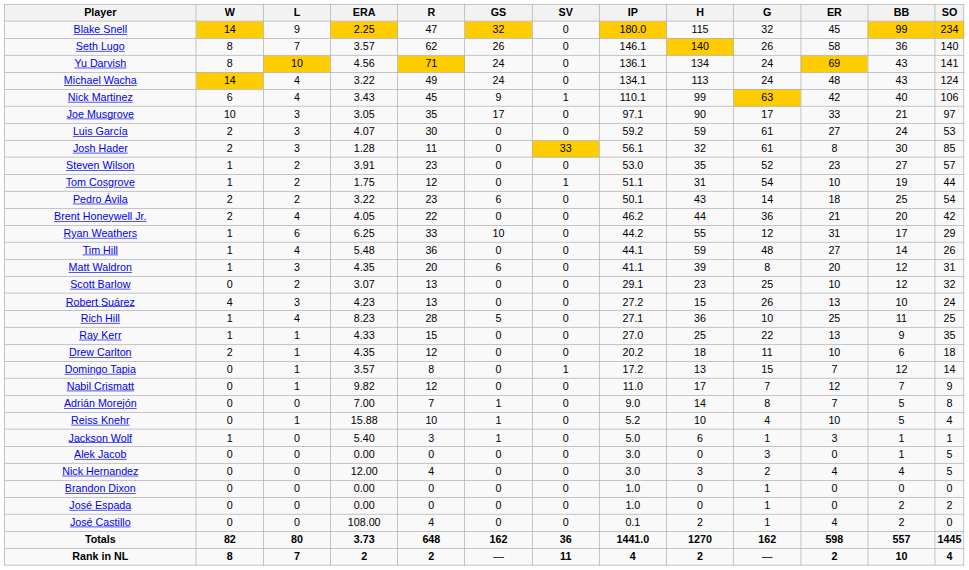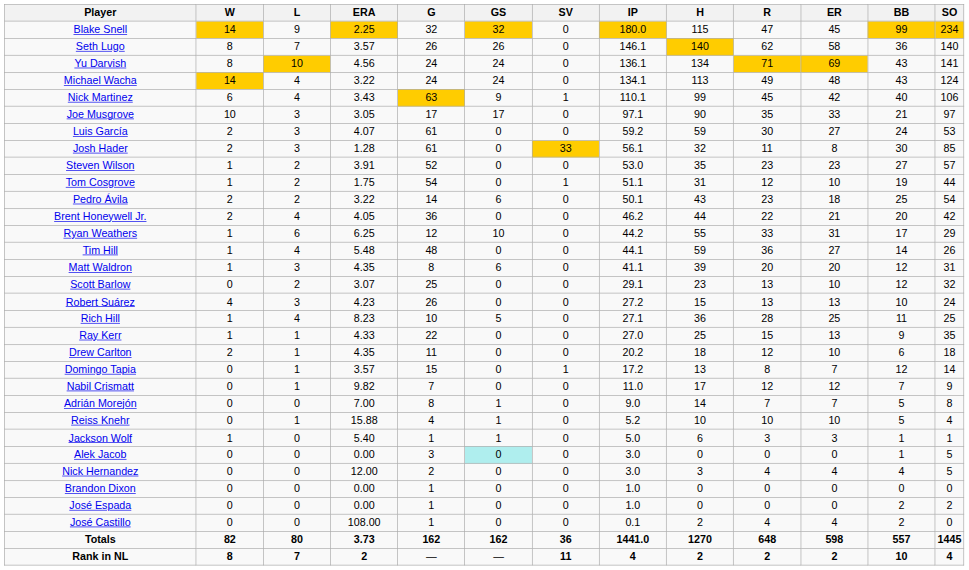 <table class=wikitable style="text-align:center">
 <tr>
 <th bgcolor=#DDDDFF; width="20%">Player</th>
 <th bgcolor=#DDDDFF; width="7%">W</th>
 <th bgcolor=#DDDDFF; width="7%">L</th>
 <th bgcolor=#DDDDFF; width="7%">ERA</th>
-<th bgcolor=#DDDDFF; width="7%">R</th>
+<th bgcolor=#DDDDFF; width="7%">G</th>
 <th bgcolor=#DDDDFF; width="7%">GS</th>
 <th bgcolor=#DDDDFF; width="7%">SV</th>
 <th bgcolor=#DDDDFF; width="7%">IP</th>
 <th bgcolor=#DDDDFF; width="7%">H</th>
-<th bgcolor=#DDDDFF; width="7%">G</th>
+<th bgcolor=#DDDDFF; width="7%">R</th>
 <th bgcolor=#DDDDFF; width="7%">ER</th>
 <th bgcolor=#DDDDFF; width="7%">BB</th>
 <th bgcolor=#DDDDFF; width="7%">SO</th>
 </tr>
 <tr>
 <td><a href='#'>Blake Snell</a></td>
 <td bgcolor=#ffcc00>14</td>
 <td>9</td>
 <td bgcolor=#ffcc00>2.25</td>
-<td>47</td>
+<td>32</td>
 <td bgcolor=#ffcc00>32</td>
 <td>0</td>
 <td bgcolor=#ffcc00>180.0</td>
 <td>115</td>
-<td>32</td>
+<td>47</td>
 <td>45</td>
 <td bgcolor=#ffcc00>99</td>
 <td bgcolor=#ffcc00>234</td>
 </tr>
 <tr>
 <td><a href='#'>Seth Lugo</a></td>
 <td>8</td>
 <td>7</td>
 <td>3.57</td>
-<td>62</td>
+<td>26</td>
 <td>26</td>
 <td>0</td>
 <td>146.1</td>
 <td bgcolor=#ffcc00>140</td>
-<td>26</td>
+<td>62</td>
 <td>58</td>
 <td>36</td>
 <td>140</td>
 </tr>
 <tr>
 <td><a href='#'>Yu Darvish</a></td>
 <td>8</td>
 <td bgcolor=#ffcc00>10</td>
 <td>4.56</td>
-<td bgcolor=#ffcc00>71</td>
+<td>24</td>
 <td>24</td>
 <td>0</td>
 <td>136.1</td>
 <td>134</td>
-<td>24</td>
+<td bgcolor=#ffcc00>71</td>
 <td bgcolor=#ffcc00>69</td>
 <td>43</td>
 <td>141</td>
 </tr>
 <tr>
 <td><a href='#'>Michael Wacha</a></td>
 <td bgcolor=#ffcc00>14</td>
 <td>4</td>
 <td>3.22</td>
-<td>49</td>
+<td>24</td>
 <td>24</td>
 <td>0</td>
 <td>134.1</td>
 <td>113</td>
-<td>24</td>
+<td>49</td>
 <td>48</td>
 <td>43</td>
 <td>124</td>
 </tr>
 <tr>
 <td><a href='#'>Nick Martinez</a></td>
 <td>6</td>
 <td>4</td>
 <td>3.43</td>
-<td>45</td>
+<td bgcolor=#ffcc00>63</td>
 <td>9</td>
 <td>1</td>
 <td>110.1</td>
 <td>99</td>
-<td bgcolor=#ffcc00>63</td>
+<td>45</td>
 <td>42</td>
 <td>40</td>
 <td>106</td>
 </tr>
 <tr>
 <td><a href='#'>Joe Musgrove</a></td>
 <td>10</td>
 <td>3</td>
 <td>3.05</td>
-<td>35</td>
+<td>17</td>
 <td>17</td>
 <td>0</td>
 <td>97.1</td>
 <td>90</td>
-<td>17</td>
+<td>35</td>
 <td>33</td>
 <td>21</td>
 <td>97</td>
 </tr>
 <tr>
 <td><a href='#'>Luis García</a></td>
 <td>2</td>
 <td>3</td>
 <td>4.07</td>
-<td>30</td>
+<td>61</td>
 <td>0</td>
 <td>0</td>
 <td>59.2</td>
 <td>59</td>
-<td>61</td>
+<td>30</td>
 <td>27</td>
 <td>24</td>
 <td>53</td>
 </tr>
 <tr>
 <td><a href='#'>Josh Hader</a></td>
 <td>2</td>
 <td>3</td>
 <td>1.28</td>
-<td>11</td>
+<td>61</td>
 <td>0</td>
 <td bgcolor=#ffcc00>33</td>
 <td>56.1</td>
 <td>32</td>
-<td>61</td>
+<td>11</td>
 <td>8</td>
 <td>30</td>
 <td>85</td>
 </tr>
 <tr>
 <td><a href='#'>Steven Wilson</a></td>
 <td>1</td>
 <td>2</td>
 <td>3.91</td>
-<td>23</td>
+<td>52</td>
 <td>0</td>
 <td>0</td>
 <td>53.0</td>
 <td>35</td>
-<td>52</td>
+<td>23</td>
 <td>23</td>
 <td>27</td>
 <td>57</td>
 </tr>
 <tr>
 <td><a href='#'>Tom Cosgrove</a></td>
 <td>1</td>
 <td>2</td>
 <td>1.75</td>
-<td>12</td>
+<td>54</td>
 <td>0</td>
 <td>1</td>
 <td>51.1</td>
 <td>31</td>
-<td>54</td>
+<td>12</td>
 <td>10</td>
 <td>19</td>
 <td>44</td>
 </tr>
 <tr>
 <td><a href='#'>Pedro Ávila</a></td>
 <td>2</td>
 <td>2</td>
 <td>3.22</td>
-<td>23</td>
+<td>14</td>
 <td>6</td>
 <td>0</td>
 <td>50.1</td>
 <td>43</td>
-<td>14</td>
+<td>23</td>
 <td>18</td>
 <td>25</td>
 <td>54</td>
 </tr>
 <tr>
 <td><a href='#'>Brent Honeywell Jr.</a></td>
 <td>2</td>
 <td>4</td>
 <td>4.05</td>
-<td>22</td>
+<td>36</td>
 <td>0</td>
 <td>0</td>
 <td>46.2</td>
 <td>44</td>
-<td>36</td>
+<td>22</td>
 <td>21</td>
 <td>20</td>
 <td>42</td>
 </tr>
 <tr>
 <td><a href='#'>Ryan Weathers</a></td>
 <td>1</td>
 <td>6</td>
 <td>6.25</td>
-<td>33</td>
+<td>12</td>
 <td>10</td>
 <td>0</td>
 <td>44.2</td>
 <td>55</td>
-<td>12</td>
+<td>33</td>
 <td>31</td>
 <td>17</td>
 <td>29</td>
 </tr>
 <tr>
 <td><a href='#'>Tim Hill</a></td>
 <td>1</td>
 <td>4</td>
 <td>5.48</td>
-<td>36</td>
+<td>48</td>
 <td>0</td>
 <td>0</td>
 <td>44.1</td>
 <td>59</td>
-<td>48</td>
+<td>36</td>
 <td>27</td>
 <td>14</td>
 <td>26</td>
 </tr>
 <tr>
 <td><a href='#'>Matt Waldron</a></td>
 <td>1</td>
 <td>3</td>
 <td>4.35</td>
-<td>20</td>
+<td>8</td>
 <td>6</td>
 <td>0</td>
 <td>41.1</td>
 <td>39</td>
-<td>8</td>
+<td>20</td>
 <td>20</td>
 <td>12</td>
 <td>31</td>
 </tr>
 <tr>
 <td><a href='#'>Scott Barlow</a></td>
 <td>0</td>
 <td>2</td>
 <td>3.07</td>
-<td>13</td>
+<td>25</td>
 <td>0</td>
 <td>0</td>
 <td>29.1</td>
 <td>23</td>
-<td>25</td>
+<td>13</td>
 <td>10</td>
 <td>12</td>
 <td>32</td>
 </tr>
 <tr>
 <td><a href='#'>Robert Suárez</a></td>
 <td>4</td>
 <td>3</td>
 <td>4.23</td>
-<td>13</td>
+<td>26</td>
 <td>0</td>
 <td>0</td>
 <td>27.2</td>
 <td>15</td>
-<td>26</td>
+<td>13</td>
 <td>13</td>
 <td>10</td>
 <td>24</td>
 </tr>
 <tr>
 <td><a href='#'>Rich Hill</a></td>
 <td>1</td>
 <td>4</td>
 <td>8.23</td>
-<td>28</td>
+<td>10</td>
 <td>5</td>
 <td>0</td>
 <td>27.1</td>
 <td>36</td>
-<td>10</td>
+<td>28</td>
 <td>25</td>
 <td>11</td>
 <td>25</td>
 </tr>
 <tr>
 <td><a href='#'>Ray Kerr</a></td>
 <td>1</td>
 <td>1</td>
 <td>4.33</td>
-<td>15</td>
+<td>22</td>
 <td>0</td>
 <td>0</td>
 <td>27.0</td>
 <td>25</td>
-<td>22</td>
+<td>15</td>
 <td>13</td>
 <td>9</td>
 <td>35</td>
 </tr>
 <tr>
 <td><a href='#'>Drew Carlton</a></td>
 <td>2</td>
 <td>1</td>
 <td>4.35</td>
-<td>12</td>
+<td>11</td>
 <td>0</td>
 <td>0</td>
 <td>20.2</td>
 <td>18</td>
-<td>11</td>
+<td>12</td>
 <td>10</td>
 <td>6</td>
 <td>18</td>
 </tr>
 <tr>
 <td><a href='#'>Domingo Tapia</a></td>
 <td>0</td>
 <td>1</td>
 <td>3.57</td>
-<td>8</td>
+<td>15</td>
 <td>0</td>
 <td>1</td>
 <td>17.2</td>
 <td>13</td>
-<td>15</td>
+<td>8</td>
 <td>7</td>
 <td>12</td>
 <td>14</td>
 </tr>
 <tr>
 <td><a href='#'>Nabil Crismatt</a></td>
 <td>0</td>
 <td>1</td>
 <td>9.82</td>
-<td>12</td>
+<td>7</td>
 <td>0</td>
 <td>0</td>
 <td>11.0</td>
 <td>17</td>
-<td>7</td>
+<td>12</td>
 <td>12</td>
 <td>7</td>
 <td>9</td>
 </tr>
 <tr>
 <td><a href='#'>Adrián Morejón</a></td>
 <td>0</td>
 <td>0</td>
 <td>7.00</td>
-<td>7</td>
+<td>8</td>
 <td>1</td>
 <td>0</td>
 <td>9.0</td>
 <td>14</td>
-<td>8</td>
+<td>7</td>
 <td>7</td>
 <td>5</td>
 <td>8</td>
 </tr>
 <tr>
 <td><a href='#'>Reiss Knehr</a></td>
 <td>0</td>
 <td>1</td>
 <td>15.88</td>
-<td>10</td>
+<td>4</td>
 <td>1</td>
 <td>0</td>
 <td>5.2</td>
 <td>10</td>
-<td>4</td>
+<td>10</td>
 <td>10</td>
 <td>5</td>
 <td>4</td>
 </tr>
 <tr>
 <td><a href='#'>Jackson Wolf</a></td>
 <td>1</td>
 <td>0</td>
 <td>5.40</td>
-<td>3</td>
+<td>1</td>
 <td>1</td>
 <td>0</td>
 <td>5.0</td>
 <td>6</td>
-<td>1</td>
+<td>3</td>
 <td>3</td>
 <td>1</td>
 <td>1</td>
 </tr>
 <tr>
 <td><a href='#'>Alek Jacob</a></td>
 <td>0</td>
 <td>0</td>
 <td>0.00</td>
-<td>0</td>
-<td>0</td>
+<td>3</td>
+<td style="background: paleturquoise;">0</td>
 <td>0</td>
 <td>3.0</td>
 <td>0</td>
-<td>3</td>
+<td>0</td>
 <td>0</td>
 <td>1</td>
 <td>5</td>
 </tr>
 <tr>
 <td><a href='#'>Nick Hernandez</a></td>
 <td>0</td>
 <td>0</td>
 <td>12.00</td>
-<td>4</td>
+<td>2</td>
 <td>0</td>
 <td>0</td>
 <td>3.0</td>
 <td>3</td>
-<td>2</td>
+<td>4</td>
 <td>4</td>
 <td>4</td>
 <td>5</td>
 </tr>
 <tr>
 <td><a href='#'>Brandon Dixon</a></td>
 <td>0</td>
 <td>0</td>
 <td>0.00</td>
-<td>0</td>
+<td>1</td>
 <td>0</td>
 <td>0</td>
 <td>1.0</td>
 <td>0</td>
-<td>1</td>
+<td>0</td>
 <td>0</td>
 <td>0</td>
 <td>0</td>
 </tr>
 <tr>
 <td><a href='#'>José Espada</a></td>
 <td>0</td>
 <td>0</td>
 <td>0.00</td>
-<td>0</td>
+<td>1</td>
 <td>0</td>
 <td>0</td>
 <td>1.0</td>
 <td>0</td>
-<td>1</td>
+<td>0</td>
 <td>0</td>
 <td>2</td>
 <td>2</td>
 </tr>
 <tr>
 <td><a href='#'>José Castillo</a></td>
 <td>0</td>
 <td>0</td>
 <td>108.00</td>
-<td>4</td>
+<td>1</td>
 <td>0</td>
 <td>0</td>
 <td>0.1</td>
 <td>2</td>
-<td>1</td>
+<td>4</td>
 <td>4</td>
 <td>2</td>
 <td>0</td>
 </tr>
 <tr>
 <td><strong>Totals</strong></td>
 <td><strong>82</strong></td>
 <td><strong>80</strong></td>
 <td><strong>3.73</strong></td>
-<td><strong>648</strong></td>
+<td><strong>162</strong></td>
 <td><strong>162</strong></td>
 <td><strong>36</strong></td>
 <td><strong>1441.0</strong></td>
 <td><strong>1270</strong></td>
-<td><strong>162</strong></td>
+<td><strong>648</strong></td>
 <td><strong>598</strong></td>
 <td><strong>557</strong></td>
 <td><strong>1445</strong></td>
 </tr>
 <tr>
 <td><strong>Rank in NL</strong></td>
 <td><strong>8</strong></td>
 <td><strong>7</strong></td>
 <td><strong>2</strong></td>
-<td><strong>2</strong></td>
+<td>—</td>
 <td>—</td>
 <td><strong>11</strong></td>
 <td><strong>4</strong></td>
 <td><strong>2</strong></td>
-<td>—</td>
+<td><strong>2</strong></td>
 <td><strong>2</strong></td>
 <td><strong>10</strong></td>
 <td><strong>4</strong></td>
 </tr>
 </table>
